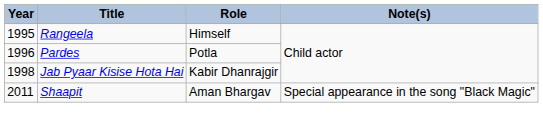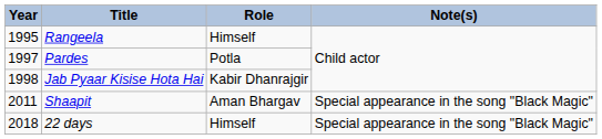 <table class="wikitable" style="font-size: 100%;">
 <tr>
 <th style="background:#B0C4DE;">Year</th>
 <th style="background:#B0C4DE;">Title</th>
 <th style="background:#B0C4DE;">Role</th>
 <th style="background:#B0C4DE;">Note(s)</th>
 </tr>
 <tr>
 <td>1995</td>
 <td><em><a href='#'>Rangeela</a></em></td>
 <td>Himself</td>
 <td rowspan="3">Child actor</td>
 </tr>
 <tr>
-<td>1996</td>
+<td>1997</td>
 <td><em><a href='#'>Pardes</a></em></td>
 <td>Potla</td>
 </tr>
 <tr>
 <td>1998</td>
 <td><em><a href='#'>Jab Pyaar Kisise Hota Hai</a></em></td>
 <td>Kabir Dhanrajgir</td>
 </tr>
 <tr>
 <td>2011</td>
 <td><em><a href='#'>Shaapit</a></em></td>
 <td>Aman Bhargav</td>
 <td>Special appearance in the song "Black Magic"</td>
 </tr>
+<tr>
+<td>2018</td>
+<td><em>22 days</em></td>
+<td>Himself</td>
+<td>Special appearance in the song "Black Magic"</td>
+</tr>
 </table>
